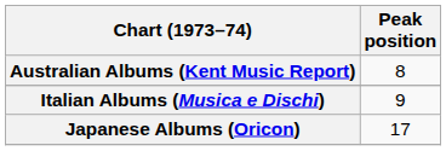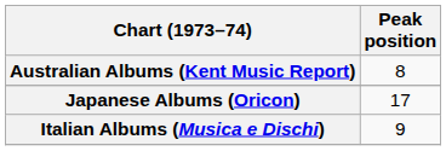 <table class="wikitable sortable plainrowheaders" style="text-align:center">
 <tr>
 <th scope="col">Chart (1973–74)</th>
 <th scope="col">Peak<br> position</th>
 </tr>
 <tr>
 <th scope="row">Australian Albums (<a href='#'>Kent Music Report</a>)</th>
 <td>8</td>
 </tr>
 <tr>
 </tr>
 <tr>
 </tr>
 <tr>
+<th scope="row">Japanese Albums (<a href='#'>Oricon</a>)</th>
+<td>17</td>
+</tr>
+<tr>
 <th scope="row">Italian Albums (<em><a href='#'>Musica e Dischi</a></em>)</th>
 <td>9</td>
-</tr>
-<tr>
-<th scope="row">Japanese Albums (<a href='#'>Oricon</a>)</th>
-<td>17</td>
 </tr>
 <tr>
 </tr>
 <tr>
 </tr>
 </table>
